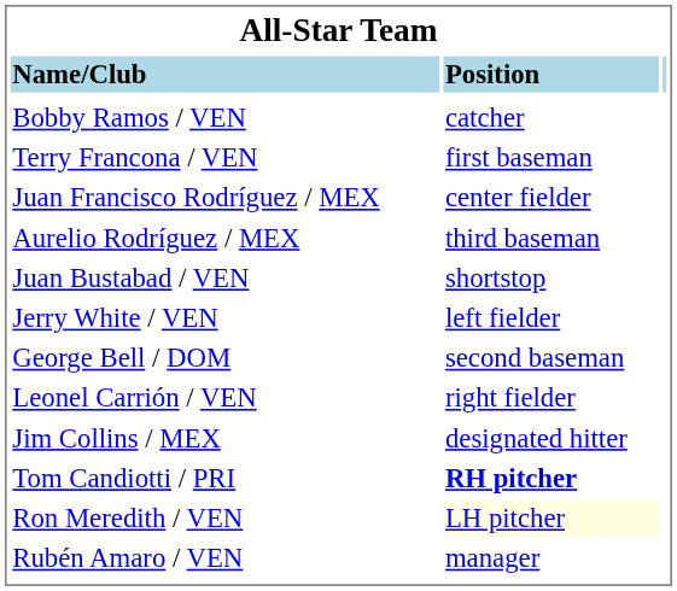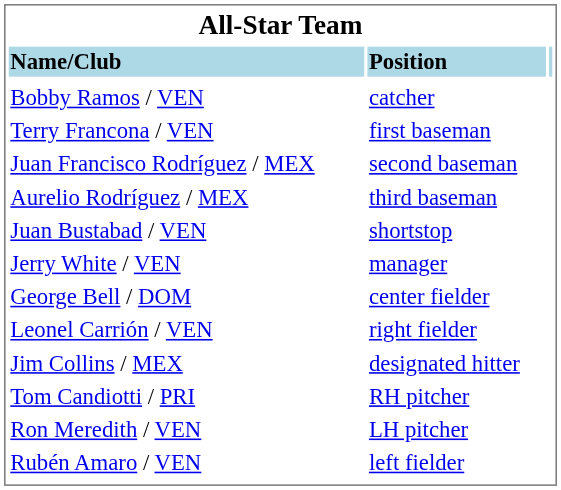 <table cellpadding="1" width="350px" style="font-size: 90%; border: 1px solid gray;">
 <tr align="center" style="font-size: larger;">
 <td colspan=6><strong>All-Star Team</strong></td>
 </tr>
 <tr style="background:lightblue;">
 <td><strong>Name/Club</strong></td>
 <td><strong>Position</strong></td>
 <td></td>
 </tr>
 <tr align="center" style="vertical-align: middle;" style="background:lightblue;">
 </tr>
 <tr>
 <td><a href='#'>Bobby Ramos</a> / <a href='#'>VEN</a></td>
 <td><a href='#'>catcher</a></td>
 </tr>
 <tr>
 <td><a href='#'>Terry Francona</a> / <a href='#'>VEN</a></td>
 <td><a href='#'>first baseman</a></td>
 </tr>
 <tr>
 <td><a href='#'>Juan Francisco Rodríguez</a> / <a href='#'>MEX</a></td>
-<td><a href='#'>center fielder</a></td>
+<td><a href='#'>second baseman</a></td>
 </tr>
 <tr>
 <td><a href='#'>Aurelio Rodríguez</a> / <a href='#'>MEX</a></td>
 <td><a href='#'>third baseman</a></td>
 </tr>
 <tr>
 <td><a href='#'>Juan Bustabad</a> / <a href='#'>VEN</a></td>
 <td><a href='#'>shortstop</a></td>
 </tr>
 <tr>
 <td><a href='#'>Jerry White</a> / <a href='#'>VEN</a></td>
-<td><a href='#'>left fielder</a></td>
+<td><a href='#'>manager</a></td>
 </tr>
 <tr>
 <td><a href='#'>George Bell</a> / <a href='#'>DOM</a></td>
-<td><a href='#'>second baseman</a></td>
+<td><a href='#'>center fielder</a></td>
 </tr>
 <tr>
 <td><a href='#'>Leonel Carrión</a> / <a href='#'>VEN</a></td>
 <td><a href='#'>right fielder</a></td>
 </tr>
 <tr>
 <td><a href='#'>Jim Collins</a> / <a href='#'>MEX</a></td>
 <td><a href='#'>designated hitter</a></td>
 </tr>
 <tr>
 <td><a href='#'>Tom Candiotti</a> / <a href='#'>PRI</a></td>
-<td><strong><a href='#'>RH pitcher</a></strong></td>
+<td><a href='#'>RH pitcher</a></td>
 </tr>
 <tr>
 <td><a href='#'>Ron Meredith</a> / <a href='#'>VEN</a></td>
-<td style="background: lightyellow;"><a href='#'>LH pitcher</a></td>
+<td><a href='#'>LH pitcher</a></td>
 </tr>
 <tr>
 <td><a href='#'>Rubén Amaro</a> / <a href='#'>VEN</a></td>
-<td><a href='#'>manager</a></td>
+<td><a href='#'>left fielder</a></td>
 </tr>
 <tr>
 </tr>
 </table>
